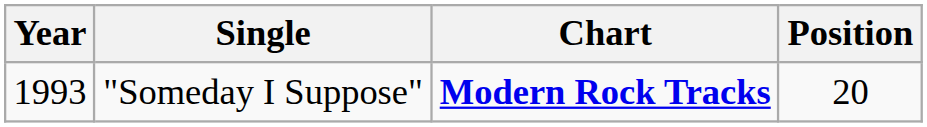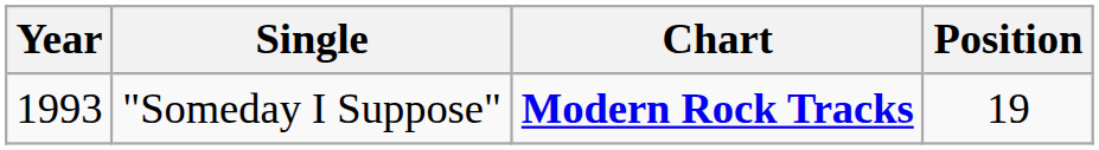 <table class="wikitable">
 <tr>
 <th>Year</th>
 <th>Single</th>
 <th>Chart</th>
 <th>Position</th>
 </tr>
 <tr>
 <td rowspan="7">1993</td>
 <td align="center" rowspan="1">"Someday I Suppose"</td>
 <td align="center"><strong><a href='#'>Modern Rock Tracks</a></strong></td>
-<td style="text-align:center;">20</td>
+<td style="text-align:center;">19</td>
 </tr>
 </table>
